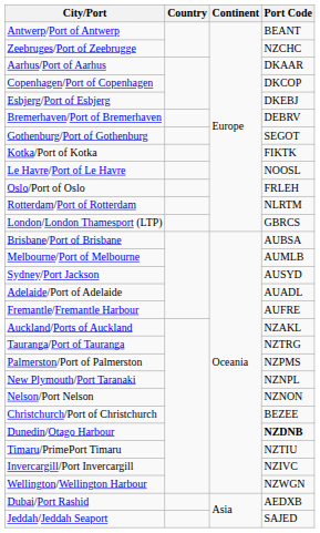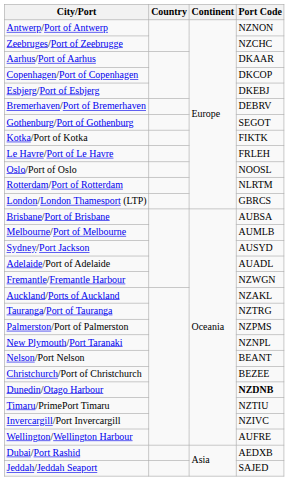 <table class="wikitable sortable">
 <tr>
 <th>City/Port</th>
 <th>Country</th>
 <th>Continent</th>
 <th>Port Code</th>
 </tr>
 <tr>
 <td><a href='#'>Antwerp</a>/<a href='#'>Port of Antwerp</a></td>
 <td rowspan="2"></td>
 <td rowspan="12">Europe</td>
-<td>BEANT</td>
+<td>NZNON</td>
 </tr>
 <tr>
 <td><a href='#'>Zeebruges</a>/<a href='#'>Port of Zeebrugge</a></td>
 <td>NZCHC</td>
 </tr>
 <tr>
 <td><a href='#'>Aarhus</a>/<a href='#'>Port of Aarhus</a></td>
 <td rowspan="3"></td>
 <td>DKAAR</td>
 </tr>
 <tr>
 <td><a href='#'>Copenhagen</a>/<a href='#'>Port of Copenhagen</a></td>
 <td>DKCOP</td>
 </tr>
 <tr>
 <td><a href='#'>Esbjerg</a>/<a href='#'>Port of Esbjerg</a></td>
 <td>DKEBJ</td>
 </tr>
 <tr>
 <td><a href='#'>Bremerhaven</a>/<a href='#'>Port of Bremerhaven</a></td>
 <td></td>
 <td>DEBRV</td>
 </tr>
 <tr>
 <td><a href='#'>Gothenburg</a>/<a href='#'>Port of Gothenburg</a></td>
 <td></td>
 <td>SEGOT</td>
 </tr>
 <tr>
 <td><a href='#'>Kotka</a>/Port of Kotka</td>
 <td></td>
 <td>FIKTK</td>
 </tr>
 <tr>
 <td><a href='#'>Le Havre</a>/<a href='#'>Port of Le Havre</a></td>
 <td></td>
-<td>NOOSL</td>
+<td>FRLEH</td>
 </tr>
 <tr>
 <td><a href='#'>Oslo</a>/Port of Oslo</td>
 <td></td>
-<td>FRLEH</td>
+<td>NOOSL</td>
 </tr>
 <tr>
 <td><a href='#'>Rotterdam</a>/<a href='#'>Port of Rotterdam</a></td>
 <td></td>
 <td>NLRTM</td>
 </tr>
 <tr>
 <td><a href='#'>London</a>/<a href='#'>London Thamesport</a> (LTP)</td>
 <td></td>
 <td>GBRCS</td>
 </tr>
 <tr>
 <td><a href='#'>Brisbane</a>/<a href='#'>Port of Brisbane</a></td>
 <td rowspan="5"></td>
 <td rowspan="15">Oceania</td>
 <td>AUBSA</td>
 </tr>
 <tr>
 <td><a href='#'>Melbourne</a>/<a href='#'>Port of Melbourne</a></td>
 <td>AUMLB</td>
 </tr>
 <tr>
 <td><a href='#'>Sydney</a>/<a href='#'>Port Jackson</a></td>
 <td>AUSYD</td>
 </tr>
 <tr>
 <td><a href='#'>Adelaide</a>/Port of Adelaide</td>
 <td>AUADL</td>
 </tr>
 <tr>
 <td><a href='#'>Fremantle</a>/<a href='#'>Fremantle Harbour</a></td>
-<td>AUFRE</td>
+<td>NZWGN</td>
 </tr>
 <tr>
 <td><a href='#'>Auckland</a>/<a href='#'>Ports of Auckland</a></td>
 <td rowspan="10"></td>
 <td>NZAKL</td>
 </tr>
 <tr>
 <td><a href='#'>Tauranga</a>/<a href='#'>Port of Tauranga</a></td>
 <td>NZTRG</td>
 </tr>
 <tr>
 <td><a href='#'>Palmerston</a>/Port of Palmerston</td>
 <td>NZPMS</td>
 </tr>
 <tr>
 <td><a href='#'>New Plymouth</a>/<a href='#'>Port Taranaki</a></td>
 <td>NZNPL</td>
 </tr>
 <tr>
 <td><a href='#'>Nelson</a>/Port Nelson</td>
-<td>NZNON</td>
+<td>BEANT</td>
 </tr>
 <tr>
 <td><a href='#'>Christchurch</a>/Port of Christchurch</td>
 <td>BEZEE</td>
 </tr>
 <tr>
 <td><a href='#'>Dunedin</a>/<a href='#'>Otago Harbour</a></td>
 <td><strong>NZDNB</strong></td>
 </tr>
 <tr>
 <td><a href='#'>Timaru</a>/PrimePort Timaru</td>
 <td>NZTIU</td>
 </tr>
 <tr>
 <td><a href='#'>Invercargill</a>/Port Invercargill</td>
 <td>NZIVC</td>
 </tr>
 <tr>
 <td><a href='#'>Wellington</a>/<a href='#'>Wellington Harbour</a></td>
-<td>NZWGN</td>
+<td>AUFRE</td>
 </tr>
 <tr>
 <td><a href='#'>Dubai</a>/<a href='#'>Port Rashid</a></td>
 <td></td>
 <td rowspan="2">Asia</td>
 <td>AEDXB</td>
 </tr>
 <tr>
 <td><a href='#'>Jeddah</a>/<a href='#'>Jeddah Seaport</a></td>
 <td></td>
 <td>SAJED</td>
 </tr>
 </table>
